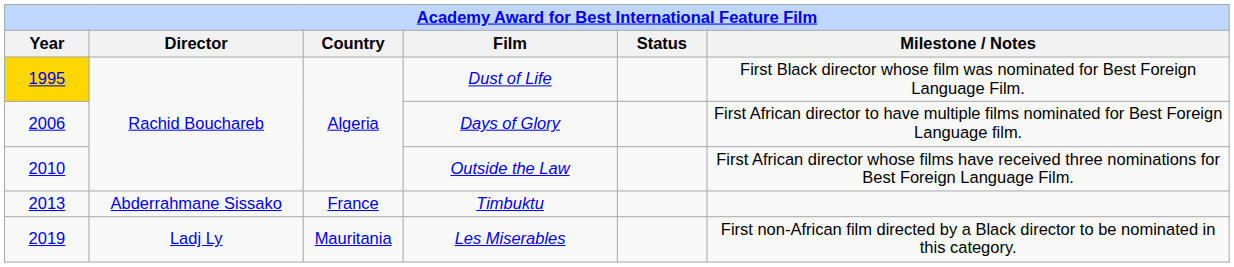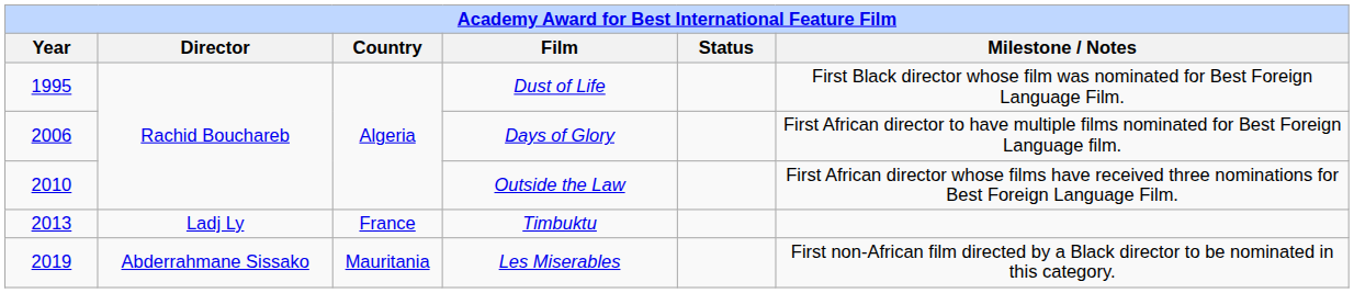 <table class="wikitable" style="text-align: center">
 <tr style="background:#bfd7ff;">
 <td colspan="6" style="text-align:center;"><strong><a href='#'>Academy Award for Best International Feature Film</a></strong></td>
 </tr>
 <tr style="background:#ebf5ff;">
 <th style="width:075px;">Year</th>
 <th style="width:200px;">Director</th>
 <th style="width:090px;">Country</th>
 <th style="width:200px;">Film</th>
 <th style="width:080px;">Status</th>
 <th style="width:500px;">Milestone / Notes</th>
 </tr>
 <tr>
-<td style="background: gold;"><a href='#'>1995</a></td>
+<td><a href='#'>1995</a></td>
 <td rowspan=3><a href='#'>Rachid Bouchareb</a></td>
 <td rowspan=3><a href='#'>Algeria</a></td>
 <td><em><a href='#'>Dust of Life</a></em></td>
 <td></td>
 <td>First Black director whose film was nominated for Best Foreign Language Film.</td>
 </tr>
 <tr>
 <td><a href='#'>2006</a></td>
 <td><em><a href='#'>Days of Glory</a></em></td>
 <td></td>
 <td>First African director to have multiple films nominated for Best Foreign Language film.</td>
 </tr>
 <tr>
 <td><a href='#'>2010</a></td>
 <td><em><a href='#'>Outside the Law</a></em></td>
 <td></td>
 <td>First African director whose films have received three nominations for Best Foreign Language Film.</td>
 </tr>
 <tr>
 <td><a href='#'>2013</a></td>
-<td><a href='#'>Abderrahmane Sissako</a></td>
+<td><a href='#'>Ladj Ly</a></td>
 <td><a href='#'>France</a></td>
 <td><em><a href='#'>Timbuktu</a></em></td>
 <td></td>
 <td></td>
 </tr>
 <tr>
 <td><a href='#'>2019</a></td>
-<td><a href='#'>Ladj Ly</a></td>
+<td><a href='#'>Abderrahmane Sissako</a></td>
 <td><a href='#'>Mauritania</a></td>
 <td><em><a href='#'>Les Miserables</a></em></td>
 <td></td>
 <td>First non-African film directed by a Black director to be nominated in this category.</td>
 </tr>
 </table>
